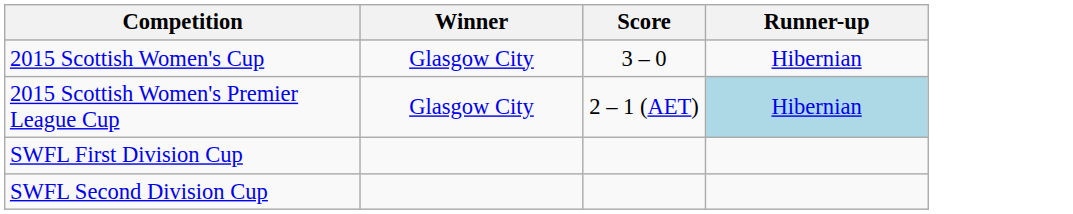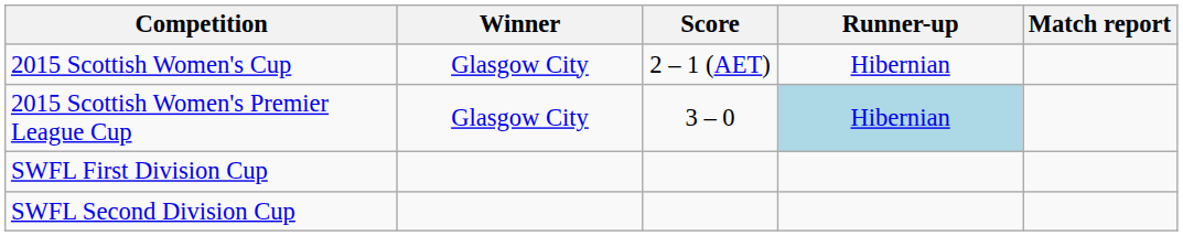 <table class="wikitable" style="text-align:center">
 <tr>
 <th width=245>Competition</th>
 <th width=150>Winner</th>
 <th width=80>Score</th>
 <th width=150>Runner-up</th>
+<th>Match report</th>
 </tr>
 <tr>
 <td align=left><a href='#'>2015 Scottish Women's Cup</a></td>
 <td><a href='#'>Glasgow City</a></td>
-<td>3 – 0</td>
+<td>2 – 1 (<a href='#'>AET</a>)</td>
 <td><a href='#'>Hibernian</a></td>
+<td></td>
 </tr>
 <tr>
 <td align=left><a href='#'>2015 Scottish Women's Premier League Cup</a></td>
 <td><a href='#'>Glasgow City</a></td>
-<td>2 – 1 (<a href='#'>AET</a>)</td>
+<td>3 – 0</td>
 <td style="background: lightblue;"><a href='#'>Hibernian</a></td>
+<td></td>
 </tr>
 <tr>
 <td align=left><a href='#'>SWFL First Division Cup</a></td>
+<td></td>
 <td></td>
 <td></td>
 <td></td>
 </tr>
 <tr>
 <td align=left><a href='#'>SWFL Second Division Cup</a></td>
 <td></td>
 <td></td>
 <td></td>
+<td></td>
 </tr>
 </table>
